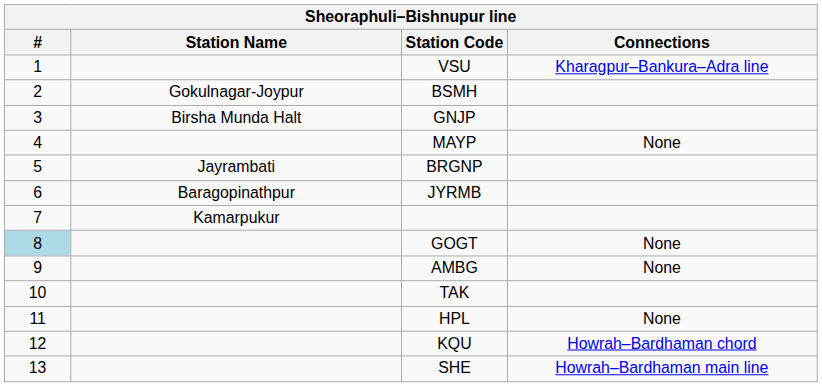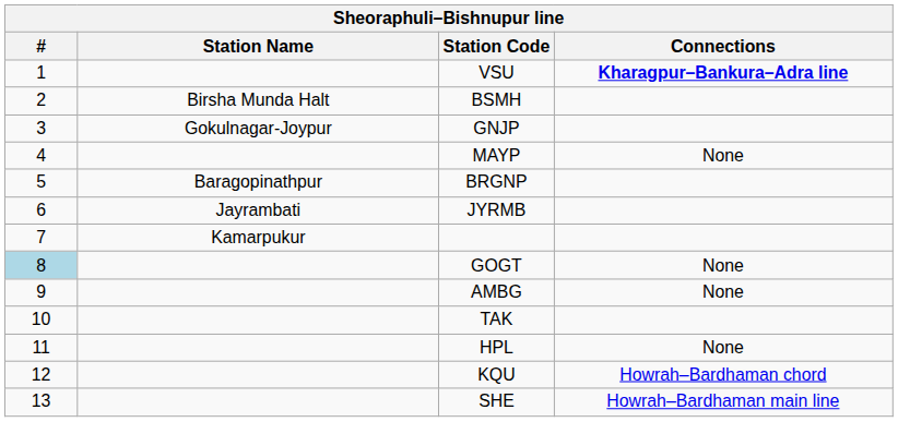 <table class="wikitable sortable"  style="text-align:center; width:65%;">
 <tr>
 <th colspan="4"><strong>Sheoraphuli–Bishnupur line</strong></th>
 </tr>
 <tr>
 <th style="width:1%;">#</th>
 <th style="width:5%;">Station Name</th>
 <th style="width:1%;">Station Code</th>
 <th style="width:5%;">Connections</th>
 </tr>
 <tr>
 <td>1</td>
 <td></td>
 <td>VSU</td>
-<td><a href='#'>Kharagpur–Bankura–Adra line</a></td>
+<td><strong><a href='#'>Kharagpur–Bankura–Adra line</a></strong></td>
 </tr>
 <tr>
 <td>2</td>
-<td>Gokulnagar-Joypur</td>
+<td>Birsha Munda Halt</td>
 <td>BSMH</td>
 <td></td>
 </tr>
 <tr>
 <td>3</td>
-<td>Birsha Munda Halt</td>
+<td>Gokulnagar-Joypur</td>
 <td>GNJP</td>
 <td></td>
 </tr>
 <tr>
 <td>4</td>
 <td></td>
 <td>MAYP</td>
 <td>None</td>
 </tr>
 <tr>
 <td>5</td>
-<td>Jayrambati</td>
+<td>Baragopinathpur</td>
 <td>BRGNP</td>
 <td></td>
 </tr>
 <tr>
 <td>6</td>
-<td>Baragopinathpur</td>
+<td>Jayrambati</td>
 <td>JYRMB</td>
 <td></td>
 </tr>
 <tr>
 <td>7</td>
 <td>Kamarpukur</td>
 <td></td>
 <td></td>
 </tr>
 <tr>
 <td style="background: lightblue;">8</td>
 <td></td>
 <td>GOGT</td>
 <td>None</td>
 </tr>
 <tr>
 <td>9</td>
 <td></td>
 <td>AMBG</td>
 <td>None</td>
 </tr>
 <tr>
 <td>10</td>
 <td></td>
 <td>TAK</td>
 <td></td>
 </tr>
 <tr>
 <td>11</td>
 <td></td>
 <td>HPL</td>
 <td>None</td>
 </tr>
 <tr>
 <td>12</td>
 <td></td>
 <td>KQU</td>
 <td><a href='#'>Howrah–Bardhaman chord</a></td>
 </tr>
 <tr>
 <td>13</td>
 <td></td>
 <td>SHE</td>
 <td><a href='#'>Howrah–Bardhaman main line</a></td>
 </tr>
 </table>
